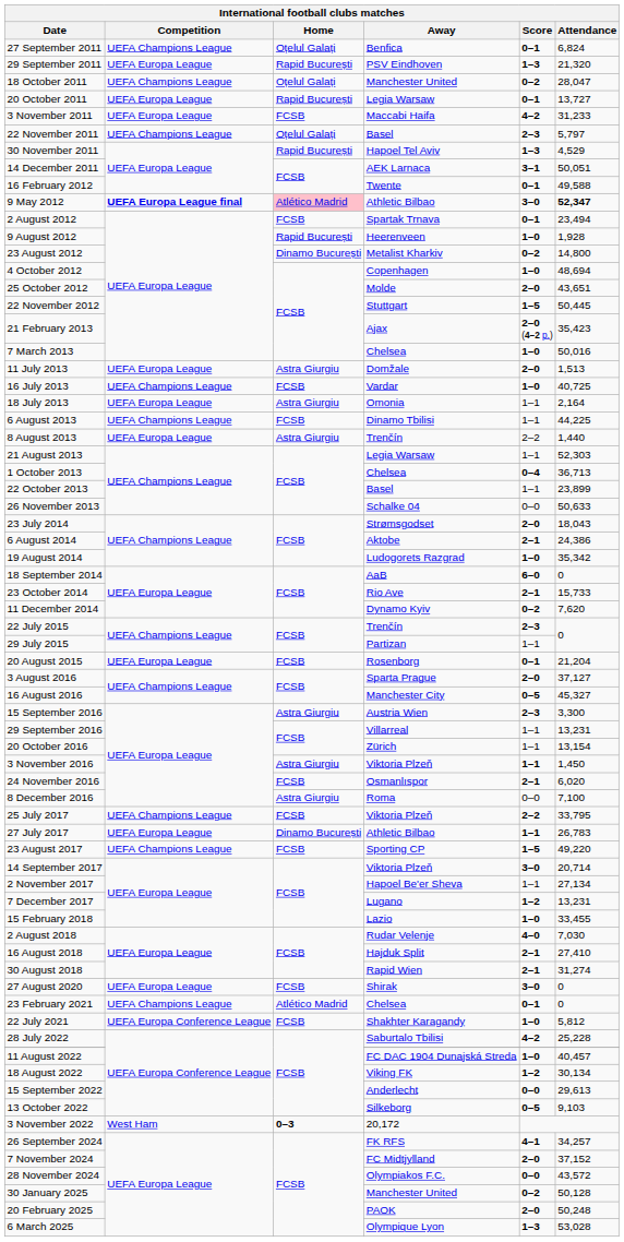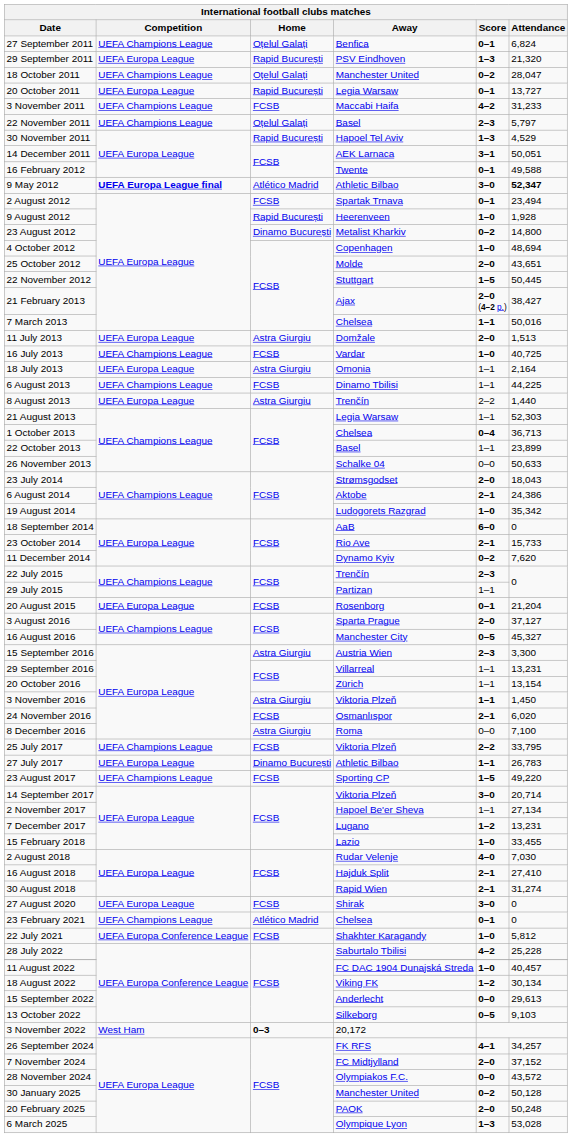 <table class="wikitable collapsible collapsed" style="text-align: left;font-size:100%;">
 <tr>
 <th colspan=6>International football clubs matches</th>
 </tr>
 <tr>
 <th>Date</th>
 <th>Competition</th>
 <th>Home</th>
 <th>Away</th>
 <th>Score</th>
 <th>Attendance</th>
 </tr>
 <tr>
 <td>27 September 2011</td>
 <td><a href='#'>UEFA Champions League</a></td>
 <td> <a href='#'>Oțelul Galați</a></td>
 <td> <a href='#'>Benfica</a></td>
 <td><strong>0–1</strong></td>
 <td>6,824</td>
 </tr>
 <tr>
 <td>29 September 2011</td>
 <td><a href='#'>UEFA Europa League</a></td>
 <td> <a href='#'>Rapid București</a></td>
 <td> <a href='#'>PSV Eindhoven</a></td>
 <td><strong>1–3</strong></td>
 <td>21,320</td>
 </tr>
 <tr>
 <td>18 October 2011</td>
 <td><a href='#'>UEFA Champions League</a></td>
 <td> <a href='#'>Oțelul Galați</a></td>
 <td> <a href='#'>Manchester United</a></td>
 <td><strong>0–2</strong></td>
 <td>28,047</td>
 </tr>
 <tr>
 <td>20 October 2011</td>
 <td><a href='#'>UEFA Europa League</a></td>
 <td> <a href='#'>Rapid București</a></td>
 <td> <a href='#'>Legia Warsaw</a></td>
 <td><strong>0–1</strong></td>
 <td>13,727</td>
 </tr>
 <tr>
 <td>3 November 2011</td>
-<td><a href='#'>UEFA Europa League</a></td>
+<td><a href='#'>UEFA Champions League</a></td>
 <td> <a href='#'>FCSB</a></td>
 <td> <a href='#'>Maccabi Haifa</a></td>
 <td><strong>4–2</strong></td>
 <td>31,233</td>
 </tr>
 <tr>
 <td>22 November 2011</td>
 <td><a href='#'>UEFA Champions League</a></td>
 <td> <a href='#'>Oțelul Galați</a></td>
 <td> <a href='#'>Basel</a></td>
 <td><strong>2–3</strong></td>
 <td>5,797</td>
 </tr>
 <tr>
 <td>30 November 2011</td>
 <td rowspan=3><a href='#'>UEFA Europa League</a></td>
 <td> <a href='#'>Rapid București</a></td>
 <td> <a href='#'>Hapoel Tel Aviv</a></td>
 <td><strong>1–3</strong></td>
 <td>4,529</td>
 </tr>
 <tr>
 <td>14 December 2011</td>
 <td rowspan=2> <a href='#'>FCSB</a></td>
 <td> <a href='#'>AEK Larnaca</a></td>
 <td><strong>3–1</strong></td>
 <td>50,051</td>
 </tr>
 <tr>
 <td>16 February 2012</td>
 <td> <a href='#'>Twente</a></td>
 <td><strong>0–1</strong></td>
 <td>49,588</td>
 </tr>
 <tr>
 <td>9 May 2012</td>
 <td><strong><a href='#'>UEFA Europa League final</a></strong></td>
-<td style="background: pink;"> <a href='#'>Atlético Madrid</a></td>
+<td> <a href='#'>Atlético Madrid</a></td>
 <td> <a href='#'>Athletic Bilbao</a></td>
 <td><strong>3–0</strong></td>
 <td><strong>52,347</strong></td>
 </tr>
 <tr>
 <td>2 August 2012</td>
 <td rowspan=8><a href='#'>UEFA Europa League</a></td>
 <td> <a href='#'>FCSB</a></td>
 <td> <a href='#'>Spartak Trnava</a></td>
 <td><strong>0–1</strong></td>
 <td>23,494</td>
 </tr>
 <tr>
 <td>9 August 2012</td>
 <td> <a href='#'>Rapid București</a></td>
 <td> <a href='#'>Heerenveen</a></td>
 <td><strong>1–0</strong></td>
 <td>1,928</td>
 </tr>
 <tr>
 <td>23 August 2012</td>
 <td> <a href='#'>Dinamo București</a></td>
 <td> <a href='#'>Metalist Kharkiv</a></td>
 <td><strong>0–2</strong></td>
 <td>14,800</td>
 </tr>
 <tr>
 <td>4 October 2012</td>
 <td rowspan=5> <a href='#'>FCSB</a></td>
 <td> <a href='#'>Copenhagen</a></td>
 <td><strong>1–0</strong></td>
 <td>48,694</td>
 </tr>
 <tr>
 <td>25 October 2012</td>
 <td> <a href='#'>Molde</a></td>
 <td><strong>2–0</strong></td>
 <td>43,651</td>
 </tr>
 <tr>
 <td>22 November 2012</td>
 <td> <a href='#'>Stuttgart</a></td>
 <td><strong>1–5</strong></td>
 <td>50,445</td>
 </tr>
 <tr>
 <td>21 February 2013</td>
 <td> <a href='#'>Ajax</a></td>
 <td><strong>2–0</strong><br> <small>(<strong>4–2</strong> <a href='#'>p.</a>)</small></td>
-<td>35,423</td>
+<td>38,427</td>
 </tr>
 <tr>
 <td>7 March 2013</td>
 <td> <a href='#'>Chelsea</a></td>
-<td><strong>1–0</strong></td>
+<td><strong>1–1</strong></td>
 <td>50,016</td>
 </tr>
 <tr>
 <td>11 July 2013</td>
 <td><a href='#'>UEFA Europa League</a></td>
 <td> <a href='#'>Astra Giurgiu</a></td>
 <td> <a href='#'>Domžale</a></td>
 <td><strong>2–0</strong></td>
 <td>1,513</td>
 </tr>
 <tr>
 <td>16 July 2013</td>
 <td><a href='#'>UEFA Champions League</a></td>
 <td> <a href='#'>FCSB</a></td>
 <td> <a href='#'>Vardar</a></td>
 <td><strong>1–0</strong></td>
 <td>40,725</td>
 </tr>
 <tr>
 <td>18 July 2013</td>
 <td><a href='#'>UEFA Europa League</a></td>
 <td> <a href='#'>Astra Giurgiu</a></td>
 <td> <a href='#'>Omonia</a></td>
 <td>1–1</td>
 <td>2,164</td>
 </tr>
 <tr>
 <td>6 August 2013</td>
 <td><a href='#'>UEFA Champions League</a></td>
 <td> <a href='#'>FCSB</a></td>
 <td> <a href='#'>Dinamo Tbilisi</a></td>
 <td>1–1</td>
 <td>44,225</td>
 </tr>
 <tr>
 <td>8 August 2013</td>
 <td><a href='#'>UEFA Europa League</a></td>
 <td> <a href='#'>Astra Giurgiu</a></td>
 <td> <a href='#'>Trenčín</a></td>
 <td>2–2</td>
 <td>1,440</td>
 </tr>
 <tr>
 <td>21 August 2013</td>
 <td rowspan=4><a href='#'>UEFA Champions League</a></td>
 <td rowspan=4> <a href='#'>FCSB</a></td>
 <td> <a href='#'>Legia Warsaw</a></td>
 <td>1–1</td>
 <td>52,303</td>
 </tr>
 <tr>
 <td>1 October 2013</td>
 <td> <a href='#'>Chelsea</a></td>
 <td><strong>0–4</strong></td>
 <td>36,713</td>
 </tr>
 <tr>
 <td>22 October 2013</td>
 <td> <a href='#'>Basel</a></td>
 <td>1–1</td>
 <td>23,899</td>
 </tr>
 <tr>
 <td>26 November 2013</td>
 <td> <a href='#'>Schalke 04</a></td>
 <td>0–0</td>
 <td>50,633</td>
 </tr>
 <tr>
 <td>23 July 2014</td>
 <td rowspan=3><a href='#'>UEFA Champions League</a></td>
 <td rowspan=3> <a href='#'>FCSB</a></td>
 <td> <a href='#'>Strømsgodset</a></td>
 <td><strong>2–0</strong></td>
 <td>18,043</td>
 </tr>
 <tr>
 <td>6 August 2014</td>
 <td> <a href='#'>Aktobe</a></td>
 <td><strong>2–1</strong></td>
 <td>24,386</td>
 </tr>
 <tr>
 <td>19 August 2014</td>
 <td> <a href='#'>Ludogorets Razgrad</a></td>
 <td><strong>1–0</strong></td>
 <td>35,342</td>
 </tr>
 <tr>
 <td>18 September 2014</td>
 <td rowspan=3><a href='#'>UEFA Europa League</a></td>
 <td rowspan=3> <a href='#'>FCSB</a></td>
 <td> <a href='#'>AaB</a></td>
 <td><strong>6–0</strong></td>
 <td>0</td>
 </tr>
 <tr>
 <td>23 October 2014</td>
 <td> <a href='#'>Rio Ave</a></td>
 <td><strong>2–1</strong></td>
 <td>15,733</td>
 </tr>
 <tr>
 <td>11 December 2014</td>
 <td> <a href='#'>Dynamo Kyiv</a></td>
 <td><strong>0–2</strong></td>
 <td>7,620</td>
 </tr>
 <tr>
 <td>22 July 2015</td>
 <td rowspan=2><a href='#'>UEFA Champions League</a></td>
 <td rowspan=2> <a href='#'>FCSB</a></td>
 <td> <a href='#'>Trenčín</a></td>
 <td><strong>2–3</strong></td>
 <td rowspan=2>0 </td>
 </tr>
 <tr>
 <td>29 July 2015</td>
 <td> <a href='#'>Partizan</a></td>
 <td>1–1</td>
 </tr>
 <tr>
 <td>20 August 2015</td>
 <td><a href='#'>UEFA Europa League</a></td>
 <td> <a href='#'>FCSB</a></td>
 <td> <a href='#'>Rosenborg</a></td>
 <td><strong>0–1</strong></td>
 <td>21,204</td>
 </tr>
 <tr>
 <td>3 August 2016</td>
 <td rowspan=2><a href='#'>UEFA Champions League</a></td>
 <td rowspan=2> <a href='#'>FCSB</a></td>
 <td> <a href='#'>Sparta Prague</a></td>
 <td><strong>2–0</strong></td>
 <td>37,127</td>
 </tr>
 <tr>
 <td>16 August 2016</td>
 <td> <a href='#'>Manchester City</a></td>
 <td><strong>0–5</strong></td>
 <td>45,327</td>
 </tr>
 <tr>
 <td>15 September 2016</td>
 <td rowspan=6><a href='#'>UEFA Europa League</a></td>
 <td> <a href='#'>Astra Giurgiu</a></td>
 <td> <a href='#'>Austria Wien</a></td>
 <td><strong>2–3</strong></td>
 <td>3,300</td>
 </tr>
 <tr>
 <td>29 September 2016</td>
 <td rowspan=2> <a href='#'>FCSB</a></td>
 <td> <a href='#'>Villarreal</a></td>
 <td>1–1</td>
 <td>13,231</td>
 </tr>
 <tr>
 <td>20 October 2016</td>
 <td> <a href='#'>Zürich</a></td>
 <td>1–1</td>
 <td>13,154</td>
 </tr>
 <tr>
 <td>3 November 2016</td>
 <td> <a href='#'>Astra Giurgiu</a></td>
 <td> <a href='#'>Viktoria Plzeň</a></td>
 <td><strong>1–1</strong></td>
 <td>1,450</td>
 </tr>
 <tr>
 <td>24 November 2016</td>
 <td> <a href='#'>FCSB</a></td>
 <td> <a href='#'>Osmanlıspor</a></td>
 <td><strong>2–1</strong></td>
 <td>6,020</td>
 </tr>
 <tr>
 <td>8 December 2016</td>
 <td> <a href='#'>Astra Giurgiu</a></td>
 <td> <a href='#'>Roma</a></td>
 <td>0–0</td>
 <td>7,100</td>
 </tr>
 <tr>
 <td>25 July 2017</td>
 <td><a href='#'>UEFA Champions League</a></td>
 <td> <a href='#'>FCSB</a></td>
 <td> <a href='#'>Viktoria Plzeň</a></td>
 <td><strong>2–2</strong></td>
 <td>33,795</td>
 </tr>
 <tr>
 <td>27 July 2017</td>
 <td><a href='#'>UEFA Europa League</a></td>
 <td> <a href='#'>Dinamo București</a></td>
 <td> <a href='#'>Athletic Bilbao</a></td>
 <td><strong>1–1</strong></td>
 <td>26,783</td>
 </tr>
 <tr>
 <td>23 August 2017</td>
 <td><a href='#'>UEFA Champions League</a></td>
 <td> <a href='#'>FCSB</a></td>
 <td> <a href='#'>Sporting CP</a></td>
 <td><strong>1–5</strong></td>
 <td>49,220</td>
 </tr>
 <tr>
 <td>14 September 2017</td>
 <td rowspan=4><a href='#'>UEFA Europa League</a></td>
 <td rowspan=4> <a href='#'>FCSB</a></td>
 <td> <a href='#'>Viktoria Plzeň</a></td>
 <td><strong>3–0</strong></td>
 <td>20,714</td>
 </tr>
 <tr>
 <td>2 November 2017</td>
 <td> <a href='#'>Hapoel Be'er Sheva</a></td>
 <td>1–1</td>
 <td>27,134</td>
 </tr>
 <tr>
 <td>7 December 2017</td>
 <td> <a href='#'>Lugano</a></td>
 <td><strong>1–2</strong></td>
 <td>13,231</td>
 </tr>
 <tr>
 <td>15 February 2018</td>
 <td> <a href='#'>Lazio</a></td>
 <td><strong>1–0</strong></td>
 <td>33,455</td>
 </tr>
 <tr>
 <td>2 August 2018</td>
 <td rowspan=3><a href='#'>UEFA Europa League</a></td>
 <td rowspan=3> <a href='#'>FCSB</a></td>
 <td> <a href='#'>Rudar Velenje</a></td>
 <td><strong>4–0</strong></td>
 <td>7,030</td>
 </tr>
 <tr>
 <td>16 August 2018</td>
 <td> <a href='#'>Hajduk Split</a></td>
 <td><strong>2–1</strong></td>
 <td>27,410</td>
 </tr>
 <tr>
 <td>30 August 2018</td>
 <td> <a href='#'>Rapid Wien</a></td>
 <td><strong>2–1</strong></td>
 <td>31,274</td>
 </tr>
 <tr>
 <td>27 August 2020</td>
 <td><a href='#'>UEFA Europa League</a></td>
 <td> <a href='#'>FCSB</a></td>
 <td> <a href='#'>Shirak</a></td>
 <td><strong>3–0</strong></td>
 <td>0</td>
 </tr>
 <tr>
 <td>23 February 2021</td>
 <td><a href='#'>UEFA Champions League</a></td>
 <td> <a href='#'>Atlético Madrid</a></td>
 <td> <a href='#'>Chelsea</a></td>
 <td><strong>0–1</strong></td>
 <td>0</td>
 </tr>
 <tr>
 <td>22 July 2021</td>
 <td><a href='#'>UEFA Europa Conference League</a></td>
 <td> <a href='#'>FCSB</a></td>
 <td> <a href='#'>Shakhter Karagandy</a></td>
 <td><strong>1–0</strong></td>
 <td>5,812</td>
 </tr>
 <tr>
 <td>28 July 2022</td>
 <td rowspan=6><a href='#'>UEFA Europa Conference League</a></td>
 <td rowspan=6> <a href='#'>FCSB</a></td>
 <td> <a href='#'>Saburtalo Tbilisi</a></td>
 <td><strong>4–2</strong></td>
 <td>25,228</td>
 </tr>
 <tr>
 </tr>
 <tr>
 <td>11 August 2022</td>
 <td> <a href='#'>FC DAC 1904 Dunajská Streda</a></td>
 <td><strong>1–0</strong></td>
 <td>40,457</td>
 </tr>
 <tr>
 <td>18 August 2022</td>
 <td> <a href='#'>Viking FK</a></td>
 <td><strong>1–2</strong></td>
 <td>30,134</td>
 </tr>
 <tr>
 <td>15 September 2022</td>
 <td> <a href='#'>Anderlecht</a></td>
 <td><strong>0–0</strong></td>
 <td>29,613</td>
 </tr>
 <tr>
 <td>13 October 2022</td>
 <td> <a href='#'>Silkeborg</a></td>
 <td><strong>0–5</strong></td>
 <td>9,103</td>
 </tr>
 <tr>
 <td>3 November 2022</td>
 <td> <a href='#'>West Ham</a></td>
 <td><strong>0–3</strong></td>
 <td>20,172</td>
 </tr>
 <tr>
 <td>26 September 2024</td>
 <td rowspan=6><a href='#'>UEFA Europa League</a></td>
 <td rowspan=6> <a href='#'>FCSB</a></td>
 <td> <a href='#'>FK RFS</a></td>
 <td><strong>4–1</strong></td>
 <td>34,257</td>
 </tr>
 <tr>
 <td>7 November 2024</td>
 <td> <a href='#'>FC Midtjylland</a></td>
 <td><strong>2–0</strong></td>
 <td>37,152</td>
 </tr>
 <tr>
 <td>28 November 2024</td>
 <td> <a href='#'>Olympiakos F.C.</a></td>
 <td><strong>0–0</strong></td>
 <td>43,572</td>
 </tr>
 <tr>
 <td>30 January 2025</td>
 <td> <a href='#'>Manchester United</a></td>
 <td><strong>0–2</strong></td>
 <td>50,128</td>
 </tr>
 <tr>
 <td>20 February 2025</td>
 <td> <a href='#'>PAOK</a></td>
 <td><strong>2–0</strong></td>
 <td>50,248</td>
 </tr>
 <tr>
 <td>6 March 2025</td>
 <td> <a href='#'>Olympique Lyon</a></td>
 <td><strong>1–3</strong></td>
 <td>53,028</td>
 </tr>
 </table>
